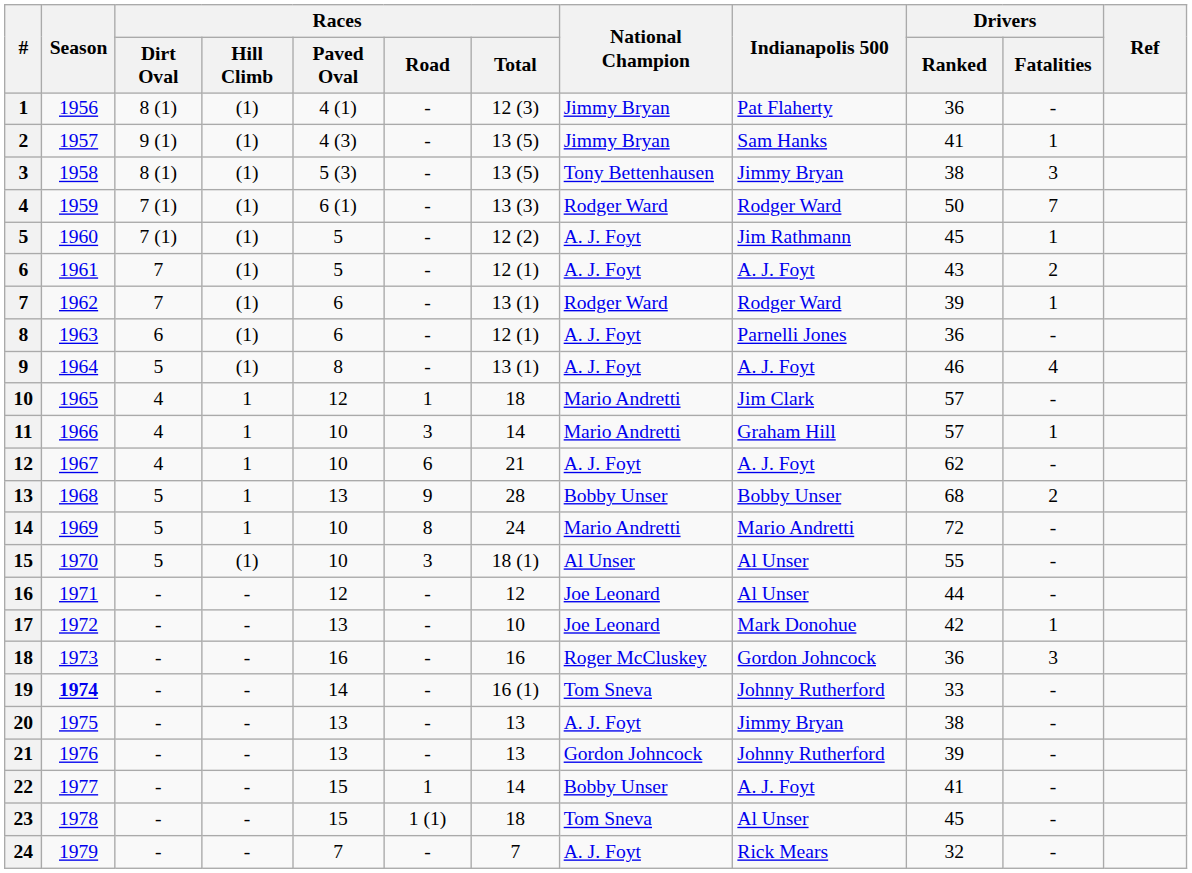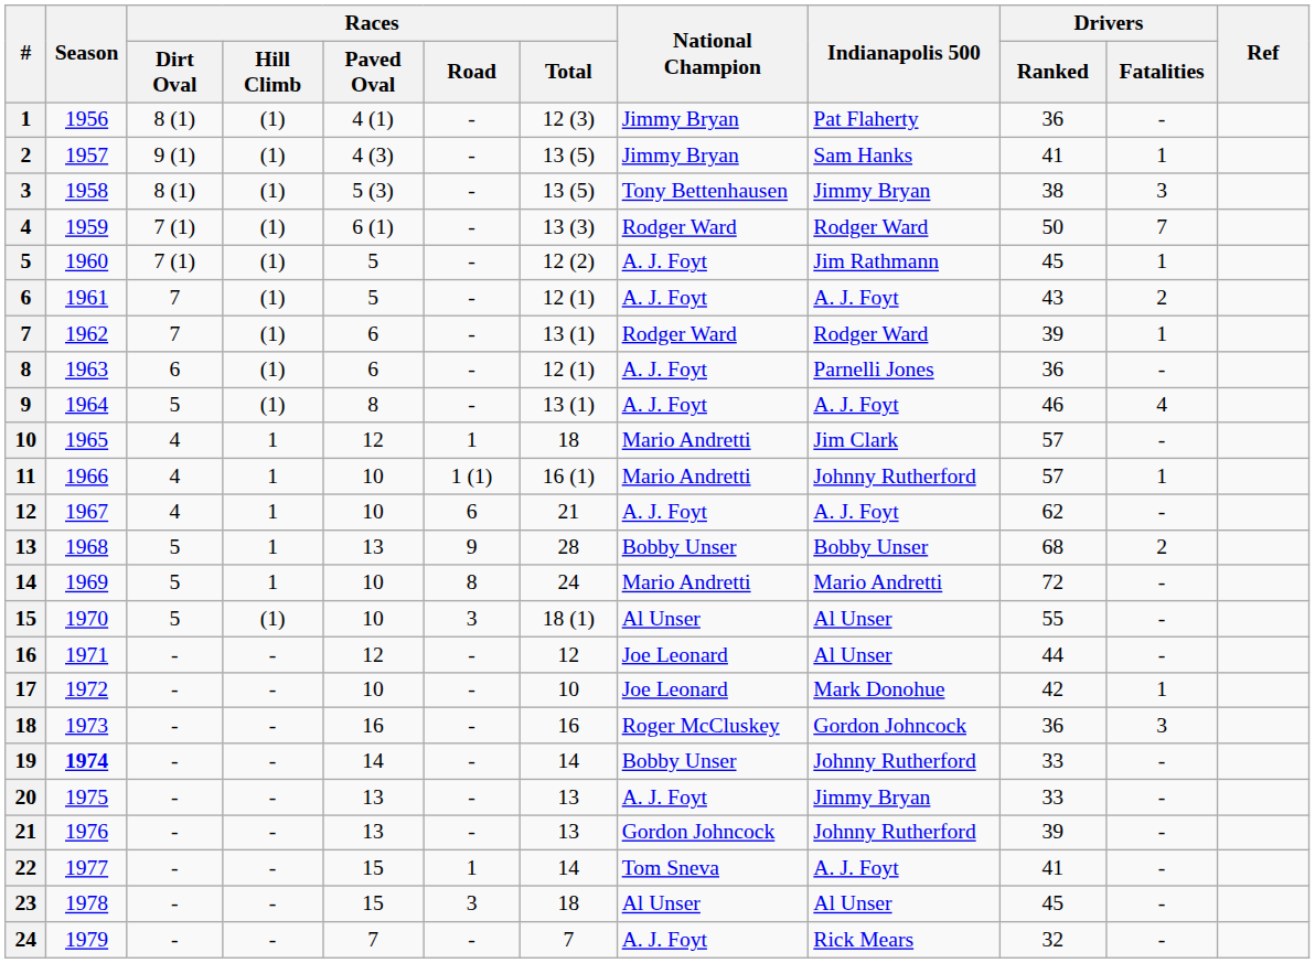 <table class="wikitable" style="font-size: 90%">
 <tr>
 <th rowspan="2" width="25">#</th>
 <th rowspan="2" width="50">Season</th>
 <th colspan="5">Races</th>
 <th rowspan="2" width="150">National Champion</th>
 <th rowspan="2" width="150">Indianapolis 500</th>
 <th colspan="2">Drivers</th>
 <th rowspan="2" width="75">Ref</th>
 </tr>
 <tr>
 <th width="75">Dirt Oval</th>
 <th width="75">Hill Climb</th>
 <th width="75">Paved Oval</th>
 <th width="75">Road</th>
 <th width="75">Total</th>
 <th width="75">Ranked</th>
 <th width="75">Fatalities</th>
 </tr>
 <tr>
 <th>1</th>
 <td align="center"><a href='#'>1956</a></td>
 <td align="center">8 (1)</td>
 <td align="center">(1)</td>
 <td align="center">4 (1)</td>
 <td align="center">-</td>
 <td align="center">12 (3)</td>
 <td> <a href='#'>Jimmy Bryan</a></td>
 <td> <a href='#'>Pat Flaherty</a></td>
 <td align="center">36</td>
 <td align="center">-</td>
 <td align="center"></td>
 </tr>
 <tr>
 <th>2</th>
 <td align="center"><a href='#'>1957</a></td>
 <td align="center">9 (1)</td>
 <td align="center">(1)</td>
 <td align="center">4 (3)</td>
 <td align="center">-</td>
 <td align="center">13 (5)</td>
 <td> <a href='#'>Jimmy Bryan</a></td>
 <td> <a href='#'>Sam Hanks</a></td>
 <td align="center">41</td>
 <td align="center">1</td>
 <td align="center"></td>
 </tr>
 <tr>
 <th>3</th>
 <td align="center"><a href='#'>1958</a></td>
 <td align="center">8 (1)</td>
 <td align="center">(1)</td>
 <td align="center">5 (3)</td>
 <td align="center">-</td>
 <td align="center">13 (5)</td>
 <td> <a href='#'>Tony Bettenhausen</a></td>
 <td> <a href='#'>Jimmy Bryan</a></td>
 <td align="center">38</td>
 <td align="center">3</td>
 <td align="center"></td>
 </tr>
 <tr>
 <th>4</th>
 <td align="center"><a href='#'>1959</a></td>
 <td align="center">7 (1)</td>
 <td align="center">(1)</td>
 <td align="center">6 (1)</td>
 <td align="center">-</td>
 <td align="center">13 (3)</td>
 <td> <a href='#'>Rodger Ward</a></td>
 <td> <a href='#'>Rodger Ward</a></td>
 <td align="center">50</td>
 <td align="center">7</td>
 <td align="center"></td>
 </tr>
 <tr>
 <th>5</th>
 <td align="center"><a href='#'>1960</a></td>
 <td align="center">7 (1)</td>
 <td align="center">(1)</td>
 <td align="center">5</td>
 <td align="center">-</td>
 <td align="center">12 (2)</td>
 <td> <a href='#'>A. J. Foyt</a></td>
 <td> <a href='#'>Jim Rathmann</a></td>
 <td align="center">45</td>
 <td align="center">1</td>
 <td align="center"></td>
 </tr>
 <tr>
 <th>6</th>
 <td align="center"><a href='#'>1961</a></td>
 <td align="center">7</td>
 <td align="center">(1)</td>
 <td align="center">5</td>
 <td align="center">-</td>
 <td align="center">12 (1)</td>
 <td> <a href='#'>A. J. Foyt</a></td>
 <td> <a href='#'>A. J. Foyt</a></td>
 <td align="center">43</td>
 <td align="center">2</td>
 <td align="center"></td>
 </tr>
 <tr>
 <th>7</th>
 <td align="center"><a href='#'>1962</a></td>
 <td align="center">7</td>
 <td align="center">(1)</td>
 <td align="center">6</td>
 <td align="center">-</td>
 <td align="center">13 (1)</td>
 <td> <a href='#'>Rodger Ward</a></td>
 <td> <a href='#'>Rodger Ward</a></td>
 <td align="center">39</td>
 <td align="center">1</td>
 <td align="center"></td>
 </tr>
 <tr>
 <th>8</th>
 <td align="center"><a href='#'>1963</a></td>
 <td align="center">6</td>
 <td align="center">(1)</td>
 <td align="center">6</td>
 <td align="center">-</td>
 <td align="center">12 (1)</td>
 <td> <a href='#'>A. J. Foyt</a></td>
 <td> <a href='#'>Parnelli Jones</a></td>
 <td align="center">36</td>
 <td align="center">-</td>
 <td align="center"></td>
 </tr>
 <tr>
 <th>9</th>
 <td align="center"><a href='#'>1964</a></td>
 <td align="center">5</td>
 <td align="center">(1)</td>
 <td align="center">8</td>
 <td align="center">-</td>
 <td align="center">13 (1)</td>
 <td> <a href='#'>A. J. Foyt</a></td>
 <td> <a href='#'>A. J. Foyt</a></td>
 <td align="center">46</td>
 <td align="center">4</td>
 <td align="center"></td>
 </tr>
 <tr>
 <th>10</th>
 <td align="center"><a href='#'>1965</a></td>
 <td align="center">4</td>
 <td align="center">1</td>
 <td align="center">12</td>
 <td align="center">1</td>
 <td align="center">18</td>
 <td> <a href='#'>Mario Andretti</a></td>
 <td> <a href='#'>Jim Clark</a></td>
 <td align="center">57</td>
 <td align="center">-</td>
 <td align="center"></td>
 </tr>
 <tr>
 <th>11</th>
 <td align="center"><a href='#'>1966</a></td>
 <td align="center">4</td>
 <td align="center">1</td>
 <td align="center">10</td>
-<td align="center">3</td>
-<td align="center">14</td>
+<td align="center">1 (1)</td>
+<td align="center">16 (1)</td>
 <td> <a href='#'>Mario Andretti</a></td>
-<td> <a href='#'>Graham Hill</a></td>
+<td> <a href='#'>Johnny Rutherford</a></td>
 <td align="center">57</td>
 <td align="center">1</td>
 <td align="center"></td>
 </tr>
 <tr>
 <th>12</th>
 <td align="center"><a href='#'>1967</a></td>
 <td align="center">4</td>
 <td align="center">1</td>
 <td align="center">10</td>
 <td align="center">6</td>
 <td align="center">21</td>
 <td> <a href='#'>A. J. Foyt</a></td>
 <td> <a href='#'>A. J. Foyt</a></td>
 <td align="center">62</td>
 <td align="center">-</td>
 <td align="center"></td>
 </tr>
 <tr>
 <th>13</th>
 <td align="center"><a href='#'>1968</a></td>
 <td align="center">5</td>
 <td align="center">1</td>
 <td align="center">13</td>
 <td align="center">9</td>
 <td align="center">28</td>
 <td> <a href='#'>Bobby Unser</a></td>
 <td> <a href='#'>Bobby Unser</a></td>
 <td align="center">68</td>
 <td align="center">2</td>
 <td align="center"></td>
 </tr>
 <tr>
 <th>14</th>
 <td align="center"><a href='#'>1969</a></td>
 <td align="center">5</td>
 <td align="center">1</td>
 <td align="center">10</td>
 <td align="center">8</td>
 <td align="center">24</td>
 <td> <a href='#'>Mario Andretti</a></td>
 <td> <a href='#'>Mario Andretti</a></td>
 <td align="center">72</td>
 <td align="center">-</td>
 <td align="center"></td>
 </tr>
 <tr>
 <th>15</th>
 <td align="center"><a href='#'>1970</a></td>
 <td align="center">5</td>
 <td align="center">(1)</td>
 <td align="center">10</td>
 <td align="center">3</td>
 <td align="center">18 (1)</td>
 <td> <a href='#'>Al Unser</a></td>
 <td> <a href='#'>Al Unser</a></td>
 <td align="center">55</td>
 <td align="center">-</td>
 <td align="center"></td>
 </tr>
 <tr>
 <th>16</th>
 <td align="center"><a href='#'>1971</a></td>
 <td align="center">-</td>
 <td align="center">-</td>
 <td align="center">12</td>
 <td align="center">-</td>
 <td align="center">12</td>
 <td> <a href='#'>Joe Leonard</a></td>
 <td> <a href='#'>Al Unser</a></td>
 <td align="center">44</td>
 <td align="center">-</td>
 <td align="center"></td>
 </tr>
 <tr>
 <th>17</th>
 <td align="center"><a href='#'>1972</a></td>
 <td align="center">-</td>
 <td align="center">-</td>
-<td align="center">13</td>
+<td align="center">10</td>
 <td align="center">-</td>
 <td align="center">10</td>
 <td> <a href='#'>Joe Leonard</a></td>
 <td> <a href='#'>Mark Donohue</a></td>
 <td align="center">42</td>
 <td align="center">1</td>
 <td align="center"></td>
 </tr>
 <tr>
 <th>18</th>
 <td align="center"><a href='#'>1973</a></td>
 <td align="center">-</td>
 <td align="center">-</td>
 <td align="center">16</td>
 <td align="center">-</td>
 <td align="center">16</td>
 <td> <a href='#'>Roger McCluskey</a></td>
 <td> <a href='#'>Gordon Johncock</a></td>
 <td align="center">36</td>
 <td align="center">3</td>
 <td align="center"></td>
 </tr>
 <tr>
 <th>19</th>
 <td align="center"><strong><a href='#'>1974</a></strong></td>
 <td align="center">-</td>
 <td align="center">-</td>
 <td align="center">14</td>
 <td align="center">-</td>
-<td align="center">16 (1)</td>
-<td> <a href='#'>Tom Sneva</a></td>
+<td align="center">14</td>
+<td> <a href='#'>Bobby Unser</a></td>
 <td> <a href='#'>Johnny Rutherford</a></td>
 <td align="center">33</td>
 <td align="center">-</td>
 <td align="center"></td>
 </tr>
 <tr>
 <th>20</th>
 <td align="center"><a href='#'>1975</a></td>
 <td align="center">-</td>
 <td align="center">-</td>
 <td align="center">13</td>
 <td align="center">-</td>
 <td align="center">13</td>
 <td> <a href='#'>A. J. Foyt</a></td>
 <td> <a href='#'>Jimmy Bryan</a></td>
-<td align="center">38</td>
+<td align="center">33</td>
 <td align="center">-</td>
 <td align="center"></td>
 </tr>
 <tr>
 <th>21</th>
 <td align="center"><a href='#'>1976</a></td>
 <td align="center">-</td>
 <td align="center">-</td>
 <td align="center">13</td>
 <td align="center">-</td>
 <td align="center">13</td>
 <td> <a href='#'>Gordon Johncock</a></td>
 <td> <a href='#'>Johnny Rutherford</a></td>
 <td align="center">39</td>
 <td align="center">-</td>
 <td align="center"></td>
 </tr>
 <tr>
 <th>22</th>
 <td align="center"><a href='#'>1977</a></td>
 <td align="center">-</td>
 <td align="center">-</td>
 <td align="center">15</td>
 <td align="center">1</td>
 <td align="center">14</td>
-<td> <a href='#'>Bobby Unser</a></td>
+<td> <a href='#'>Tom Sneva</a></td>
 <td> <a href='#'>A. J. Foyt</a></td>
 <td align="center">41</td>
 <td align="center">-</td>
 <td align="center"></td>
 </tr>
 <tr>
 <th>23</th>
 <td align="center"><a href='#'>1978</a></td>
 <td align="center">-</td>
 <td align="center">-</td>
 <td align="center">15</td>
-<td align="center">1 (1)</td>
+<td align="center">3</td>
 <td align="center">18</td>
-<td> <a href='#'>Tom Sneva</a></td>
+<td> <a href='#'>Al Unser</a></td>
 <td> <a href='#'>Al Unser</a></td>
 <td align="center">45</td>
 <td align="center">-</td>
 <td align="center"></td>
 </tr>
 <tr>
 <th>24</th>
 <td align="center"><a href='#'>1979</a></td>
 <td align="center">-</td>
 <td align="center">-</td>
 <td align="center">7</td>
 <td align="center">-</td>
 <td align="center">7</td>
 <td> <a href='#'>A. J. Foyt</a></td>
 <td> <a href='#'>Rick Mears</a></td>
 <td align="center">32</td>
 <td align="center">-</td>
 <td align="center"></td>
 </tr>
 </table>
